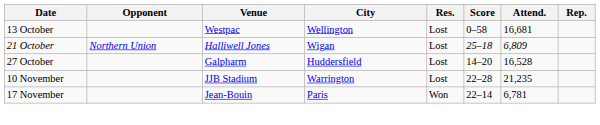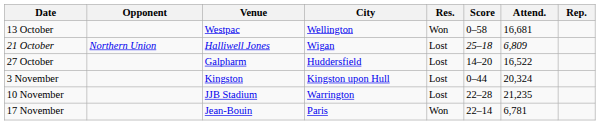 <table class="wikitable sortable"  style= "width:px;">
 <tr>
 <th width=120px>Date</th>
 <th width=170px>Opponent</th>
 <th width=150px>Venue</th>
 <th width=180px>City</th>
 <th width=50px>Res.</th>
 <th width=50px>Score</th>
 <th width=80px>Attend.</th>
 <th width=50px>Rep.</th>
 </tr>
 <tr>
 <td>13 October</td>
 <td></td>
 <td><a href='#'>Westpac</a></td>
 <td><a href='#'>Wellington</a></td>
-<td>Lost</td>
+<td>Won</td>
 <td>0–58</td>
 <td>16,681</td>
 <td></td>
 </tr>
 <tr>
 <td><em>21 October</em></td>
 <td><em><a href='#'>Northern Union</a></em></td>
 <td><em><a href='#'>Halliwell Jones</a></em></td>
 <td><a href='#'>Wigan</a></td>
 <td>Lost</td>
 <td><em>25–18</em></td>
 <td><em>6,809</em></td>
 <td></td>
 </tr>
 <tr>
 <td>27 October</td>
 <td></td>
 <td><a href='#'>Galpharm</a></td>
 <td><a href='#'>Huddersfield</a></td>
 <td>Lost</td>
 <td>14–20</td>
-<td>16,528</td>
+<td>16,522</td>
+<td></td>
+</tr>
+<tr>
+<td>3 November</td>
+<td></td>
+<td><a href='#'>Kingston</a></td>
+<td><a href='#'>Kingston upon Hull</a></td>
+<td>Lost</td>
+<td>0–44</td>
+<td>20,324</td>
 <td></td>
 </tr>
 <tr>
 <td>10 November</td>
 <td></td>
 <td><a href='#'>JJB Stadium</a></td>
 <td><a href='#'>Warrington</a></td>
 <td>Lost</td>
 <td>22–28</td>
 <td>21,235</td>
 <td></td>
 </tr>
 <tr>
 <td>17 November</td>
 <td></td>
 <td><a href='#'>Jean-Bouin</a></td>
 <td><a href='#'>Paris</a></td>
 <td>Won</td>
 <td>22–14</td>
 <td>6,781</td>
 <td></td>
 </tr>
 </table>
